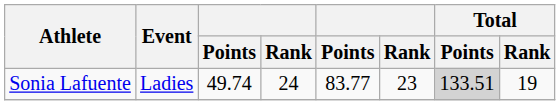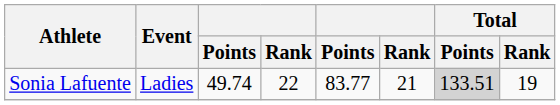 <table class="wikitable">
 <tr>
 <th rowspan="2">Athlete</th>
 <th rowspan="2">Event</th>
 <th colspan="2"></th>
 <th colspan="2"></th>
 <th colspan="2">Total</th>
 </tr>
 <tr>
 <th>Points</th>
 <th>Rank</th>
 <th>Points</th>
 <th>Rank</th>
 <th>Points</th>
 <th>Rank</th>
 </tr>
 <tr>
 <td><a href='#'>Sonia Lafuente</a></td>
 <td><a href='#'>Ladies</a></td>
 <td align=center>49.74</td>
-<td align=center>24</td>
+<td align=center>22</td>
 <td align=center>83.77</td>
-<td align=center>23</td>
+<td align=center>21</td>
 <td align=center style="background: lightgrey;">133.51</td>
 <td align=center>19</td>
 </tr>
 <tr>
 </tr>
 </table>
